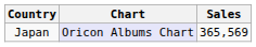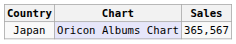 <table class="wikitable sortable plainrowheaders" style="text-align:center;">
 <tr>
 <th>Country</th>
 <th>Chart</th>
 <th>Sales</th>
 </tr>
 <tr>
 <td>Japan</td>
 <td style="background: lavender;">Oricon Albums Chart</td>
-<td>365,569</td>
+<td>365,567</td>
 </tr>
 </table>
